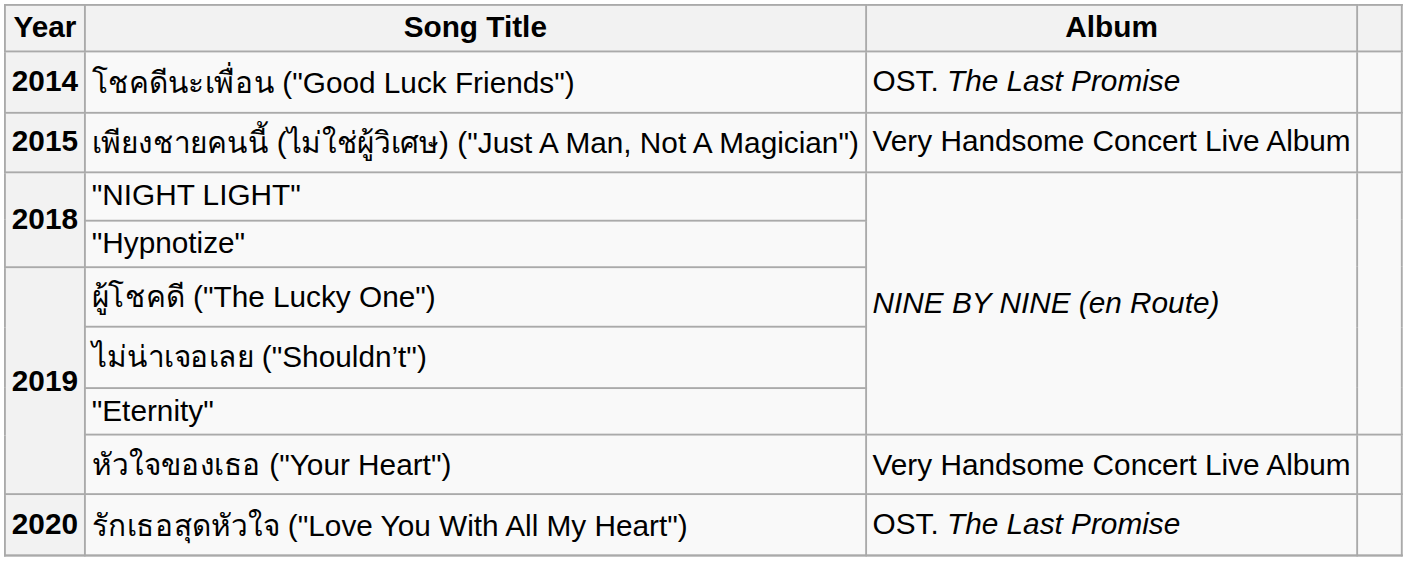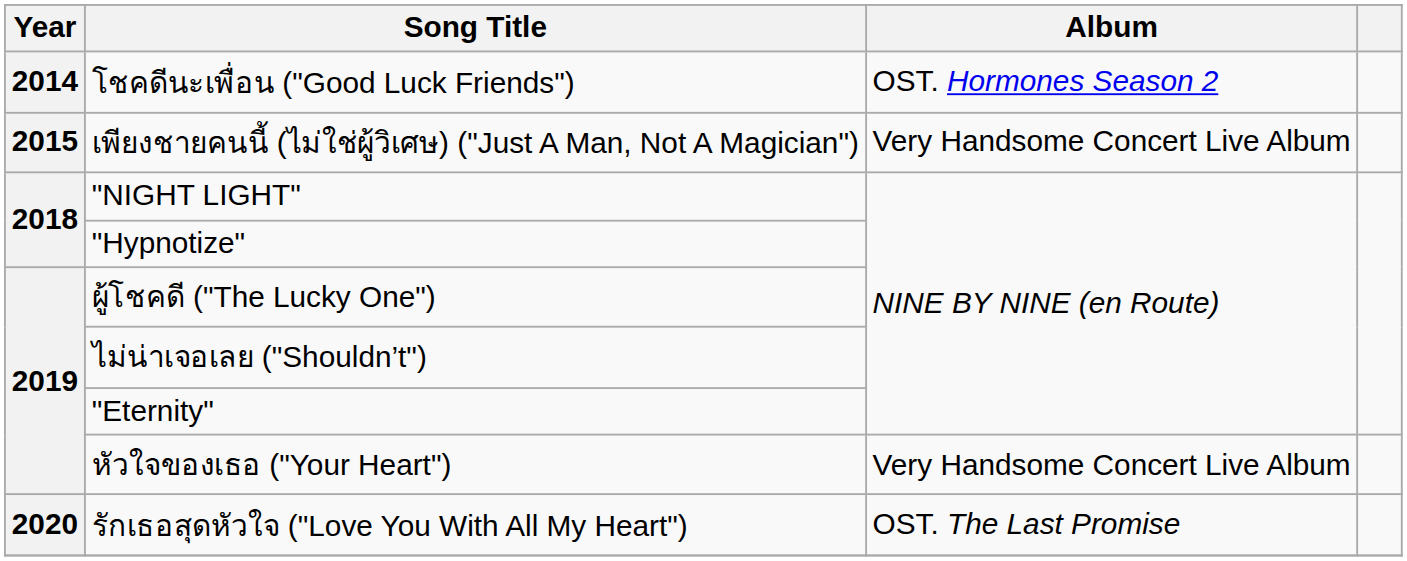 <table class="wikitable sortable plainrowheaders">
 <tr>
 <th scope="col">Year</th>
 <th scope="col">Song Title</th>
 <th scope="col" class="unsortable">Album</th>
 <th scope="col" style="width:1em;"class="unsortable"></th>
 </tr>
 <tr>
 <th scope="row">2014</th>
 <td>โชคดีนะเพื่อน ("Good Luck Friends") </td>
-<td>OST. <em>The Last Promise</em></td>
+<td>OST. <em><a href='#'>Hormones Season 2</a></em></td>
 <td style="text-align: center;"></td>
 </tr>
 <tr>
 <th scope="row">2015</th>
 <td>เพียงชายคนนี้ (ไม่ใช่ผู้วิเศษ) ("Just A Man, Not A Magician")</td>
 <td>Very Handsome Concert Live Album</td>
 <td style="text-align: center;"></td>
 </tr>
 <tr>
 <th scope="row" rowspan="2">2018</th>
 <td>"NIGHT LIGHT"</td>
 <td rowspan="5"><em>NINE BY NINE (en Route)</em></td>
 <td style="text-align: center;" rowspan="5"></td>
 </tr>
 <tr>
 <td>"Hypnotize"</td>
 </tr>
 <tr>
 <th scope="row" rowspan="4">2019</th>
 <td>ผู้โชคดี ("The Lucky One")</td>
 </tr>
 <tr>
 <td>ไม่น่าเจอเลย ("Shouldn’t")</td>
 </tr>
 <tr>
 <td>"Eternity"</td>
 </tr>
 <tr>
 <td>หัวใจของเธอ ("Your Heart") </td>
 <td>Very Handsome Concert Live Album</td>
 <td style="text-align: center;"></td>
 </tr>
 <tr>
 <th scope="row">2020</th>
 <td>รักเธอสุดหัวใจ ("Love You With All My Heart")  <br></td>
 <td>OST. <em>The Last Promise</em></td>
 <td style="text-align: center;"></td>
 </tr>
 <tr>
 </tr>
 </table>
